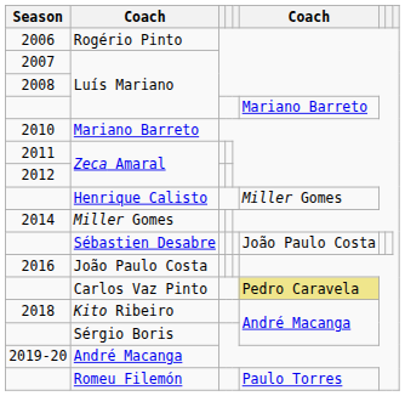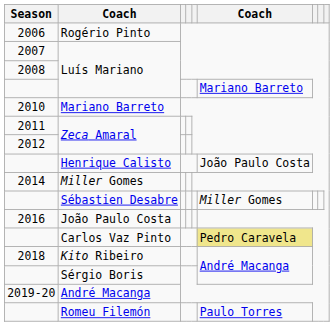 <table class="wikitable" style="text-align:center;">
 <tr>
 <th>Season</th>
 <th>Coach</th>
 <th></th>
 <th></th>
 <th></th>
 <th>Coach</th>
 <th></th>
 <th></th>
 <th></th>
 </tr>
 <tr>
 <td>2006</td>
 <td align=left> Rogério Pinto</td>
 </tr>
 <tr>
 <td>2007</td>
 <td style="text-align:left;" rowspan="3"> Luís Mariano</td>
 </tr>
 <tr>
 <td>2008</td>
 </tr>
 <tr>
 <td></td>
 <td colspan=3></td>
 <td align=left> <a href='#'>Mariano Barreto</a></td>
 </tr>
 <tr>
 <td>2010</td>
 <td align=left> <a href='#'>Mariano Barreto</a></td>
 </tr>
 <tr>
 <td>2011</td>
 <td style="text-align:left;" rowspan="2"> <a href='#'><em>Zeca</em> Amaral</a></td>
 <td></td>
 <td></td>
 </tr>
 <tr>
 <td>2012</td>
 <td></td>
 <td></td>
 </tr>
 <tr>
 <td></td>
 <td align=left> <a href='#'>Henrique Calisto</a></td>
 <td colspan=3></td>
-<td align=left> <em>Miller</em> Gomes</td>
+<td align=left> João Paulo Costa</td>
 </tr>
 <tr>
 <td>2014</td>
 <td align=left> <em>Miller</em> Gomes</td>
 <td></td>
 <td></td>
 </tr>
 <tr>
 <td></td>
 <td align=left> <a href='#'>Sébastien Desabre</a></td>
 <td></td>
 <td></td>
 <td></td>
-<td align=left> João Paulo Costa</td>
+<td align=left> <em>Miller</em> Gomes</td>
 <td></td>
 <td></td>
 </tr>
 <tr>
 <td>2016</td>
 <td align=left> João Paulo Costa</td>
 <td></td>
 <td></td>
 <td></td>
 </tr>
 <tr>
 <td></td>
 <td align=left> Carlos Vaz Pinto</td>
 <td colspan=3></td>
 <td align=left style="background: khaki;"> Pedro Caravela</td>
 </tr>
 <tr>
 <td>2018</td>
 <td align=left> <em>Kito</em> Ribeiro</td>
 <td colspan=3></td>
 <td align=left rowspan="2"> <a href='#'>André Macanga</a></td>
 </tr>
 <tr>
 <td></td>
 <td align=left> Sérgio Boris</td>
 </tr>
 <tr>
 <td>2019-20</td>
 <td align=left> <a href='#'>André Macanga</a></td>
 </tr>
 <tr>
 <td></td>
 <td align=left> <a href='#'>Romeu Filemón</a></td>
 <td colspan=3></td>
 <td align=left rowspan="2"> <a href='#'>Paulo Torres</a></td>
 </tr>
 </table>
